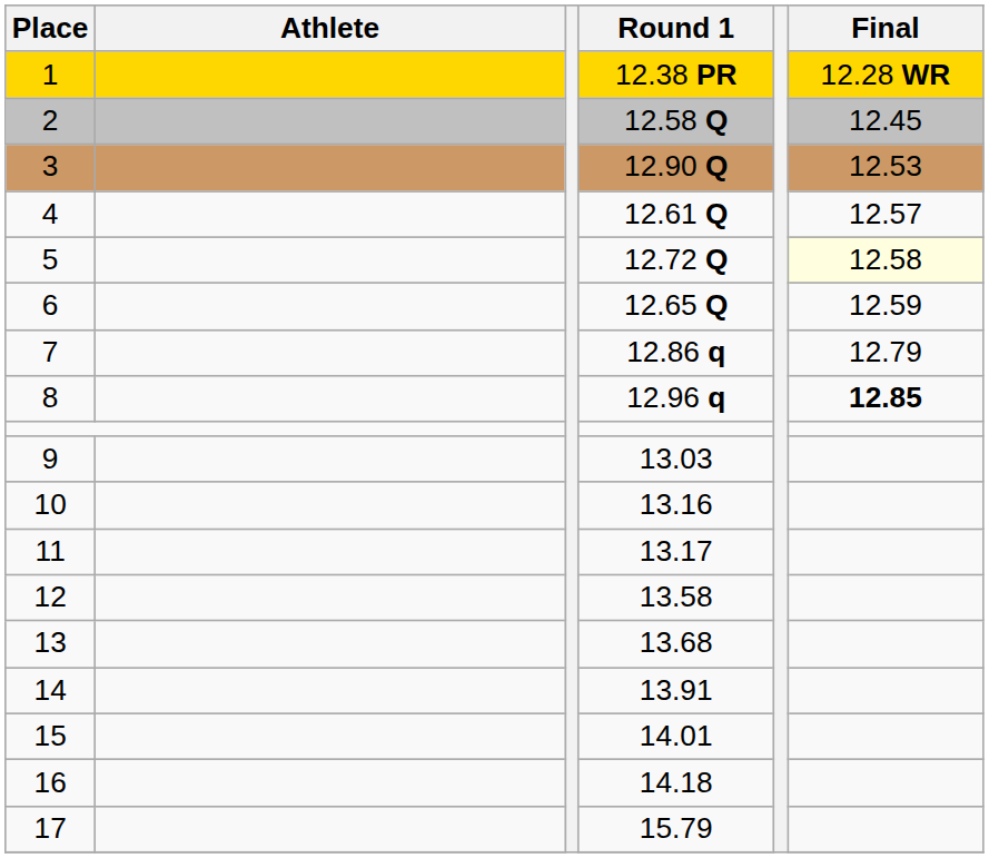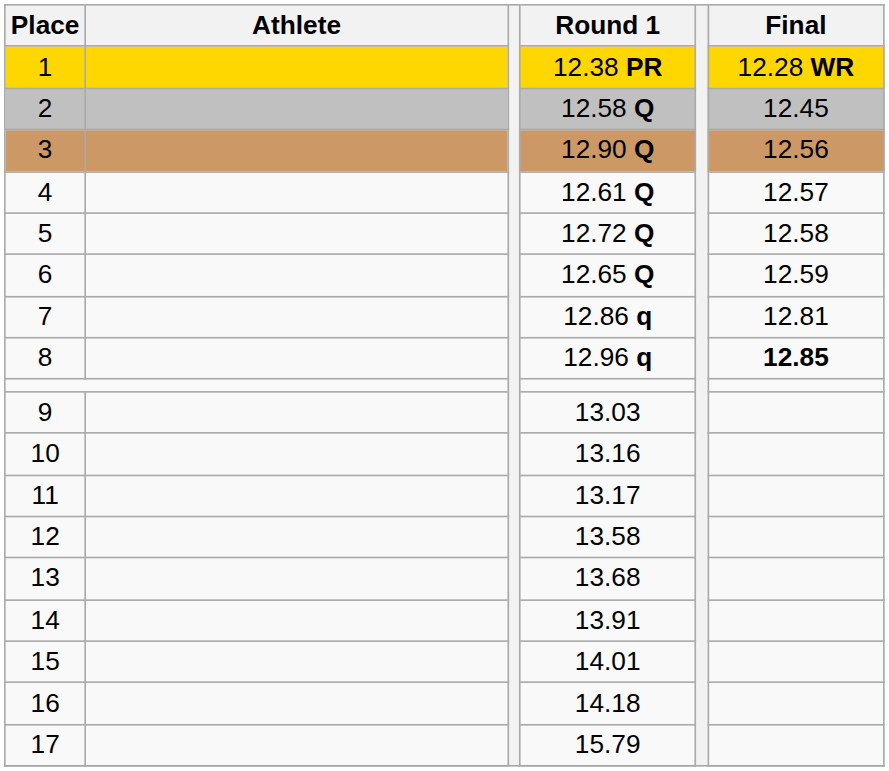 <table class="wikitable" style="text-align:center">
 <tr>
 <th>Place</th>
 <th width=250>Athlete</th>
 <th rowspan=31></th>
 <th width=100>Round 1</th>
 <th rowspan=31></th>
 <th width=100>Final</th>
 </tr>
 <tr bgcolor=gold>
 <td>1</td>
 <td align=left></td>
 <td>12.38 <strong>PR</strong></td>
 <td>12.28 <strong>WR</strong></td>
 </tr>
 <tr bgcolor=silver>
 <td>2</td>
 <td align=left></td>
 <td>12.58 <strong>Q</strong></td>
 <td>12.45</td>
 </tr>
 <tr bgcolor=cc9966>
 <td>3</td>
 <td align=left></td>
 <td>12.90 <strong>Q</strong></td>
-<td>12.53</td>
+<td>12.56</td>
 </tr>
 <tr>
 <td>4</td>
 <td align=left></td>
 <td>12.61 <strong>Q</strong></td>
 <td>12.57</td>
 </tr>
 <tr>
 <td>5</td>
 <td align=left></td>
 <td>12.72 <strong>Q</strong></td>
-<td style="background: lightyellow;">12.58</td>
+<td>12.58</td>
 </tr>
 <tr>
 <td>6</td>
 <td align=left></td>
 <td>12.65 <strong>Q</strong></td>
 <td>12.59</td>
 </tr>
 <tr>
 <td>7</td>
 <td align=left></td>
 <td>12.86 <strong>q</strong></td>
-<td>12.79</td>
+<td>12.81</td>
 </tr>
 <tr>
 <td>8</td>
 <td align=left></td>
 <td>12.96 <strong>q</strong></td>
 <td><strong>12.85</strong></td>
 </tr>
 <tr>
 <td colspan=10></td>
 </tr>
 <tr>
 <td>9</td>
 <td align=left></td>
 <td>13.03</td>
 <td></td>
 </tr>
 <tr>
 <td>10</td>
 <td align=left></td>
 <td>13.16</td>
 <td></td>
 </tr>
 <tr>
 <td>11</td>
 <td align=left></td>
 <td>13.17</td>
 <td></td>
 </tr>
 <tr>
 <td>12</td>
 <td align=left></td>
 <td>13.58</td>
 <td></td>
 </tr>
 <tr>
 <td>13</td>
 <td align=left></td>
 <td>13.68</td>
 <td></td>
 </tr>
 <tr>
 <td>14</td>
 <td align=left></td>
 <td>13.91</td>
 <td></td>
 </tr>
 <tr>
 <td>15</td>
 <td align=left></td>
 <td>14.01</td>
 <td></td>
 </tr>
 <tr>
 <td>16</td>
 <td align=left></td>
 <td>14.18</td>
 <td></td>
 </tr>
 <tr>
 <td>17</td>
 <td align=left></td>
 <td>15.79</td>
 <td></td>
 </tr>
 <tr>
 </tr>
 </table>
